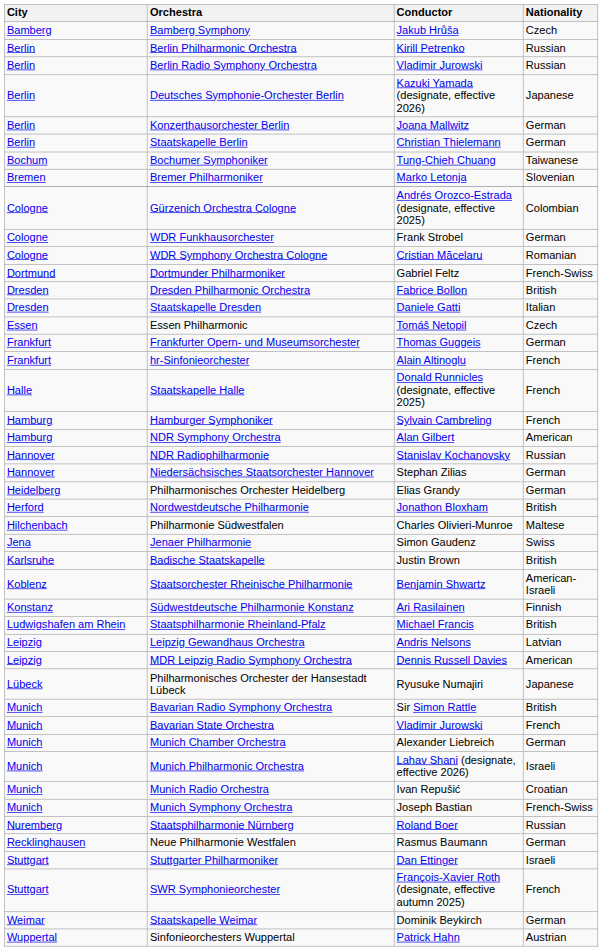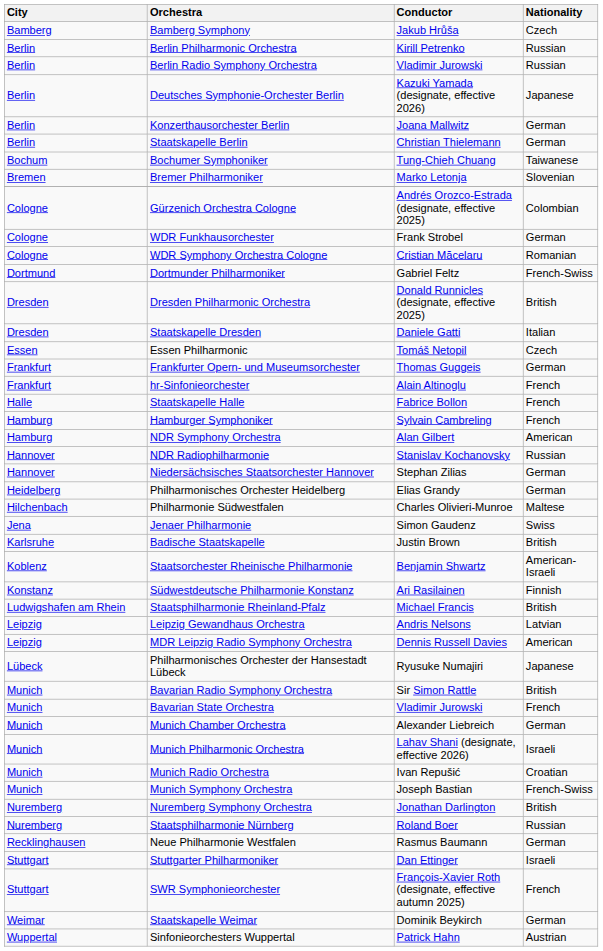 <table class="wikitable">
 <tr>
 <td style="width: 200px; background: #f2f2f2"><strong>City</strong></td>
 <td style="width: 350px; background: #f2f2f2"><strong>Orchestra</strong></td>
 <td style="width: 180px; background: #f2f2f2"><strong>Conductor</strong></td>
 <td style="width: 100px; background: #f2f2f2"><strong>Nationality</strong></td>
 </tr>
 <tr>
 <td><a href='#'>Bamberg</a></td>
 <td><a href='#'>Bamberg Symphony</a></td>
 <td><a href='#'>Jakub Hrůša</a></td>
 <td>Czech</td>
 </tr>
 <tr>
 <td><a href='#'>Berlin</a></td>
 <td><a href='#'>Berlin Philharmonic Orchestra</a></td>
 <td><a href='#'>Kirill Petrenko</a></td>
 <td>Russian</td>
 </tr>
 <tr>
 <td><a href='#'>Berlin</a></td>
 <td><a href='#'>Berlin Radio Symphony Orchestra</a></td>
 <td><a href='#'>Vladimir Jurowski</a></td>
 <td>Russian</td>
 </tr>
 <tr>
 <td><a href='#'>Berlin</a></td>
 <td><a href='#'>Deutsches Symphonie-Orchester Berlin</a></td>
 <td><a href='#'>Kazuki Yamada</a> (designate, effective 2026)</td>
 <td>Japanese</td>
 </tr>
 <tr>
 <td><a href='#'>Berlin</a></td>
 <td><a href='#'>Konzerthausorchester Berlin</a></td>
 <td><a href='#'>Joana Mallwitz</a></td>
 <td>German</td>
 </tr>
 <tr>
 <td><a href='#'>Berlin</a></td>
 <td><a href='#'>Staatskapelle Berlin</a></td>
 <td><a href='#'>Christian Thielemann</a></td>
 <td>German</td>
 </tr>
 <tr>
 <td><a href='#'>Bochum</a></td>
 <td><a href='#'>Bochumer Symphoniker</a></td>
 <td><a href='#'>Tung-Chieh Chuang</a></td>
 <td>Taiwanese</td>
 </tr>
 <tr>
 <td><a href='#'>Bremen</a></td>
 <td><a href='#'>Bremer Philharmoniker</a></td>
 <td><a href='#'>Marko Letonja</a></td>
 <td>Slovenian</td>
 </tr>
 <tr>
 </tr>
 <tr | >
 </tr>
 <tr>
 <td><a href='#'>Cologne</a></td>
 <td><a href='#'>Gürzenich Orchestra Cologne</a></td>
 <td><a href='#'>Andrés Orozco-Estrada</a> (designate, effective 2025)</td>
 <td>Colombian</td>
 </tr>
 <tr>
 <td><a href='#'>Cologne</a></td>
 <td><a href='#'>WDR Funkhausorchester</a></td>
 <td>Frank Strobel</td>
 <td>German</td>
 </tr>
 <tr>
 <td><a href='#'>Cologne</a></td>
 <td><a href='#'>WDR Symphony Orchestra Cologne</a></td>
 <td><a href='#'>Cristian Măcelaru</a></td>
 <td>Romanian</td>
 </tr>
 <tr>
 <td><a href='#'>Dortmund</a></td>
 <td><a href='#'>Dortmunder Philharmoniker</a></td>
 <td>Gabriel Feltz</td>
 <td>French-Swiss</td>
 </tr>
 <tr>
 <td><a href='#'>Dresden</a></td>
 <td><a href='#'>Dresden Philharmonic Orchestra</a></td>
-<td><a href='#'>Fabrice Bollon</a></td>
+<td><a href='#'>Donald Runnicles</a> (designate, effective 2025)</td>
 <td>British</td>
 </tr>
 <tr>
 <td><a href='#'>Dresden</a></td>
 <td><a href='#'>Staatskapelle Dresden</a></td>
 <td><a href='#'>Daniele Gatti</a></td>
 <td>Italian</td>
 </tr>
 <tr>
 <td><a href='#'>Essen</a></td>
 <td>Essen Philharmonic</td>
 <td><a href='#'>Tomáš Netopil</a></td>
 <td>Czech</td>
 </tr>
 <tr>
 <td><a href='#'>Frankfurt</a></td>
 <td><a href='#'>Frankfurter Opern- und Museumsorchester</a></td>
 <td><a href='#'>Thomas Guggeis</a></td>
 <td>German</td>
 </tr>
 <tr>
 <td><a href='#'>Frankfurt</a></td>
 <td><a href='#'>hr-Sinfonieorchester</a></td>
 <td><a href='#'>Alain Altinoglu</a></td>
 <td>French</td>
 </tr>
 <tr>
 <td><a href='#'>Halle</a></td>
 <td><a href='#'>Staatskapelle Halle</a></td>
-<td><a href='#'>Donald Runnicles</a> (designate, effective 2025)</td>
+<td><a href='#'>Fabrice Bollon</a></td>
 <td>French</td>
 </tr>
 <tr>
 <td><a href='#'>Hamburg</a></td>
 <td><a href='#'>Hamburger Symphoniker</a></td>
 <td><a href='#'>Sylvain Cambreling</a></td>
 <td>French</td>
 </tr>
 <tr>
 <td><a href='#'>Hamburg</a></td>
 <td><a href='#'>NDR Symphony Orchestra</a></td>
 <td><a href='#'>Alan Gilbert</a></td>
 <td>American</td>
 </tr>
 <tr>
 <td><a href='#'>Hannover</a></td>
 <td><a href='#'>NDR Radiophilharmonie</a></td>
 <td><a href='#'>Stanislav Kochanovsky</a></td>
 <td>Russian</td>
 </tr>
 <tr>
 <td><a href='#'>Hannover</a></td>
 <td><a href='#'>Niedersächsisches Staatsorchester Hannover</a></td>
 <td>Stephan Zilias</td>
 <td>German</td>
 </tr>
 <tr>
 <td><a href='#'>Heidelberg</a></td>
 <td>Philharmonisches Orchester Heidelberg</td>
 <td>Elias Grandy</td>
 <td>German</td>
-</tr>
-<tr>
-<td><a href='#'>Herford</a></td>
-<td><a href='#'>Nordwestdeutsche Philharmonie</a></td>
-<td><a href='#'>Jonathon Bloxham</a></td>
-<td>British</td>
 </tr>
 <tr>
 <td><a href='#'>Hilchenbach</a></td>
 <td>Philharmonie Südwestfalen</td>
 <td>Charles Olivieri-Munroe</td>
 <td>Maltese</td>
 </tr>
 <tr>
 <td><a href='#'>Jena</a></td>
 <td><a href='#'>Jenaer Philharmonie</a></td>
 <td>Simon Gaudenz</td>
 <td>Swiss</td>
 </tr>
 <tr>
 <td><a href='#'>Karlsruhe</a></td>
 <td><a href='#'>Badische Staatskapelle</a></td>
 <td>Justin Brown</td>
 <td>British</td>
 </tr>
 <tr>
 <td><a href='#'>Koblenz</a></td>
 <td><a href='#'>Staatsorchester Rheinische Philharmonie</a></td>
 <td><a href='#'>Benjamin Shwartz</a></td>
 <td>American-Israeli</td>
 </tr>
 <tr>
 <td><a href='#'>Konstanz</a></td>
 <td><a href='#'>Südwestdeutsche Philharmonie Konstanz</a></td>
 <td><a href='#'>Ari Rasilainen</a></td>
 <td>Finnish</td>
 </tr>
 <tr>
 <td><a href='#'>Ludwigshafen am Rhein</a></td>
 <td><a href='#'>Staatsphilharmonie Rheinland-Pfalz</a></td>
 <td><a href='#'>Michael Francis</a></td>
 <td>British</td>
 </tr>
 <tr>
 <td><a href='#'>Leipzig</a></td>
 <td><a href='#'>Leipzig Gewandhaus Orchestra</a></td>
 <td><a href='#'>Andris Nelsons</a></td>
 <td>Latvian</td>
 </tr>
 <tr>
 <td><a href='#'>Leipzig</a></td>
 <td><a href='#'>MDR Leipzig Radio Symphony Orchestra</a></td>
 <td><a href='#'>Dennis Russell Davies</a></td>
 <td>American</td>
 </tr>
 <tr>
 <td><a href='#'>Lübeck</a></td>
 <td>Philharmonisches Orchester der Hansestadt Lübeck</td>
 <td>Ryusuke Numajiri</td>
 <td>Japanese</td>
 </tr>
 <tr>
 <td><a href='#'>Munich</a></td>
 <td><a href='#'>Bavarian Radio Symphony Orchestra</a></td>
 <td>Sir <a href='#'>Simon Rattle</a></td>
 <td>British</td>
 </tr>
 <tr>
 <td><a href='#'>Munich</a></td>
 <td><a href='#'>Bavarian State Orchestra</a></td>
 <td><a href='#'>Vladimir Jurowski</a></td>
 <td>French</td>
 </tr>
 <tr>
 <td><a href='#'>Munich</a></td>
 <td><a href='#'>Munich Chamber Orchestra</a></td>
 <td>Alexander Liebreich</td>
 <td>German</td>
 </tr>
 <tr>
 <td><a href='#'>Munich</a></td>
 <td><a href='#'>Munich Philharmonic Orchestra</a></td>
 <td><a href='#'>Lahav Shani</a> (designate, effective 2026)</td>
 <td>Israeli</td>
 </tr>
 <tr>
 <td><a href='#'>Munich</a></td>
 <td><a href='#'>Munich Radio Orchestra</a></td>
 <td>Ivan Repušić</td>
 <td>Croatian</td>
 </tr>
 <tr>
 <td><a href='#'>Munich</a></td>
 <td><a href='#'>Munich Symphony Orchestra</a></td>
 <td>Joseph Bastian</td>
 <td>French-Swiss</td>
 </tr>
 <tr>
 <td><a href='#'>Nuremberg</a></td>
+<td><a href='#'>Nuremberg Symphony Orchestra</a></td>
+<td><a href='#'>Jonathan Darlington</a></td>
+<td>British</td>
+</tr>
+<tr>
+<td><a href='#'>Nuremberg</a></td>
 <td><a href='#'>Staatsphilharmonie Nürnberg</a></td>
 <td><a href='#'>Roland Boer</a></td>
 <td>Russian</td>
 </tr>
 <tr>
 <td><a href='#'>Recklinghausen</a></td>
 <td>Neue Philharmonie Westfalen</td>
 <td>Rasmus Baumann</td>
 <td>German</td>
 </tr>
 <tr>
 <td><a href='#'>Stuttgart</a></td>
 <td><a href='#'>Stuttgarter Philharmoniker</a></td>
 <td><a href='#'>Dan Ettinger</a></td>
 <td>Israeli</td>
 </tr>
 <tr>
 <td><a href='#'>Stuttgart</a></td>
 <td><a href='#'>SWR Symphonieorchester</a></td>
 <td><a href='#'>François-Xavier Roth</a> (designate, effective autumn 2025)</td>
 <td>French</td>
 </tr>
 <tr>
 <td><a href='#'>Weimar</a></td>
 <td><a href='#'>Staatskapelle Weimar</a></td>
 <td>Dominik Beykirch</td>
 <td>German</td>
 </tr>
 <tr>
 <td><a href='#'>Wuppertal</a></td>
 <td>Sinfonieorchesters Wuppertal</td>
 <td><a href='#'>Patrick Hahn</a></td>
 <td>Austrian</td>
 </tr>
 </table>
